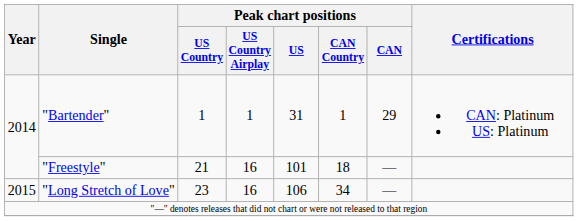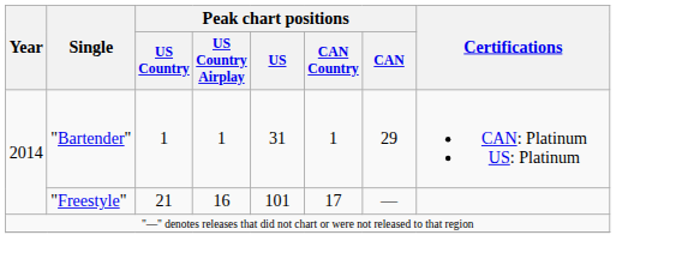 <table class="wikitable" style="text-align:center;">
 <tr>
 <th rowspan="2">Year</th>
 <th rowspan="2">Single</th>
 <th colspan="5">Peak chart positions</th>
 <th rowspan="2" style="width:11em;"><a href='#'>Certifications</a><br></th>
 </tr>
 <tr style="font-size:smaller;">
 <th width="45"><a href='#'>US Country</a></th>
 <th width="45"><a href='#'>US Country Airplay</a></th>
 <th width="45"><a href='#'>US</a></th>
 <th width="45"><a href='#'>CAN Country</a></th>
 <th width="45"><a href='#'>CAN</a></th>
 </tr>
 <tr>
 <td rowspan="2">2014</td>
 <td align="left">"<a href='#'>Bartender</a>"</td>
 <td>1</td>
 <td>1</td>
 <td>31</td>
 <td>1</td>
 <td>29</td>
 <td><br><ul><li><a href='#'>CAN</a>: Platinum</li><li><a href='#'>US</a>: Platinum</li></ul></td>
 </tr>
 <tr>
 <td align="left">"<a href='#'>Freestyle</a>"</td>
 <td>21</td>
 <td>16</td>
 <td>101</td>
-<td>18</td>
-<td>—</td>
-<td></td>
-</tr>
-<tr>
-<td>2015</td>
-<td align="left">"<a href='#'>Long Stretch of Love</a>"</td>
-<td>23</td>
-<td>16</td>
-<td>106</td>
-<td>34</td>
+<td>17</td>
 <td>—</td>
 <td></td>
 </tr>
 <tr>
 <td colspan="8" style="font-size:8pt">"—" denotes releases that did not chart or were not released to that region</td>
 </tr>
 <tr>
 </tr>
 </table>
